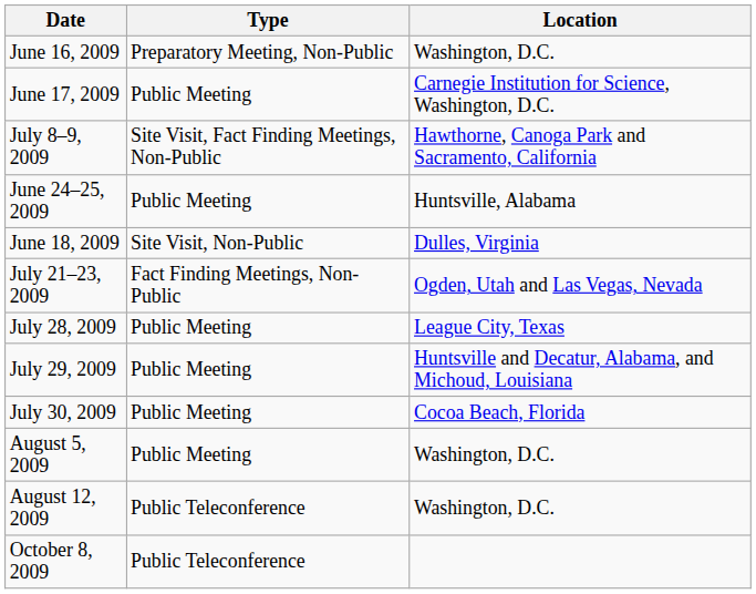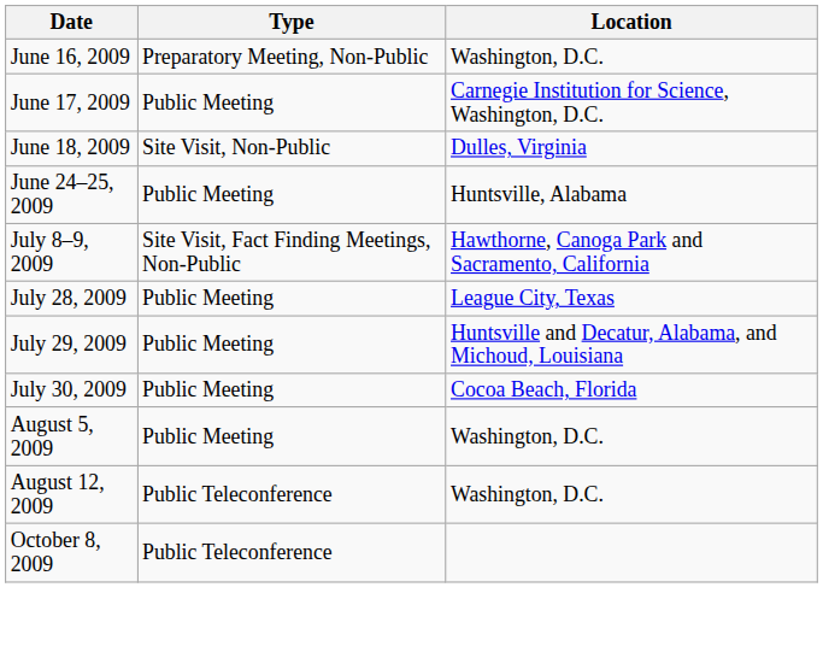 <table class="wikitable">
 <tr>
 <th>Date</th>
 <th>Type</th>
 <th>Location</th>
 </tr>
 <tr>
 <td>June 16, 2009</td>
 <td>Preparatory Meeting, Non-Public</td>
 <td>Washington, D.C.</td>
 </tr>
 <tr>
 <td>June 17, 2009</td>
 <td>Public Meeting</td>
 <td><a href='#'>Carnegie Institution for Science</a>, Washington, D.C.</td>
 </tr>
 <tr>
-<td>July 8–9, 2009</td>
-<td>Site Visit, Fact Finding Meetings, Non-Public</td>
-<td><a href='#'>Hawthorne</a>, <a href='#'>Canoga Park</a> and <a href='#'>Sacramento, California</a></td>
+<td>June 18, 2009</td>
+<td>Site Visit, Non-Public</td>
+<td><a href='#'>Dulles, Virginia</a></td>
 </tr>
 <tr>
 <td>June 24–25, 2009</td>
 <td>Public Meeting</td>
 <td>Huntsville, Alabama</td>
 </tr>
 <tr>
-<td>June 18, 2009</td>
-<td>Site Visit, Non-Public</td>
-<td><a href='#'>Dulles, Virginia</a></td>
-</tr>
-<tr>
-<td>July 21–23, 2009</td>
-<td>Fact Finding Meetings, Non-Public</td>
-<td><a href='#'>Ogden, Utah</a> and <a href='#'>Las Vegas, Nevada</a></td>
+<td>July 8–9, 2009</td>
+<td>Site Visit, Fact Finding Meetings, Non-Public</td>
+<td><a href='#'>Hawthorne</a>, <a href='#'>Canoga Park</a> and <a href='#'>Sacramento, California</a></td>
 </tr>
 <tr>
 <td>July 28, 2009</td>
 <td>Public Meeting</td>
 <td><a href='#'>League City, Texas</a></td>
 </tr>
 <tr>
 <td>July 29, 2009</td>
 <td>Public Meeting</td>
 <td><a href='#'>Huntsville</a> and <a href='#'>Decatur, Alabama</a>, and <a href='#'>Michoud, Louisiana</a></td>
 </tr>
 <tr>
 <td>July 30, 2009</td>
 <td>Public Meeting</td>
 <td><a href='#'>Cocoa Beach, Florida</a></td>
 </tr>
 <tr>
 <td>August 5, 2009</td>
 <td>Public Meeting</td>
 <td>Washington, D.C.</td>
 </tr>
 <tr>
 <td>August 12, 2009</td>
 <td>Public Teleconference</td>
 <td>Washington, D.C.</td>
 </tr>
 <tr>
 <td>October 8, 2009</td>
 <td>Public Teleconference</td>
 <td></td>
 </tr>
 </table>
